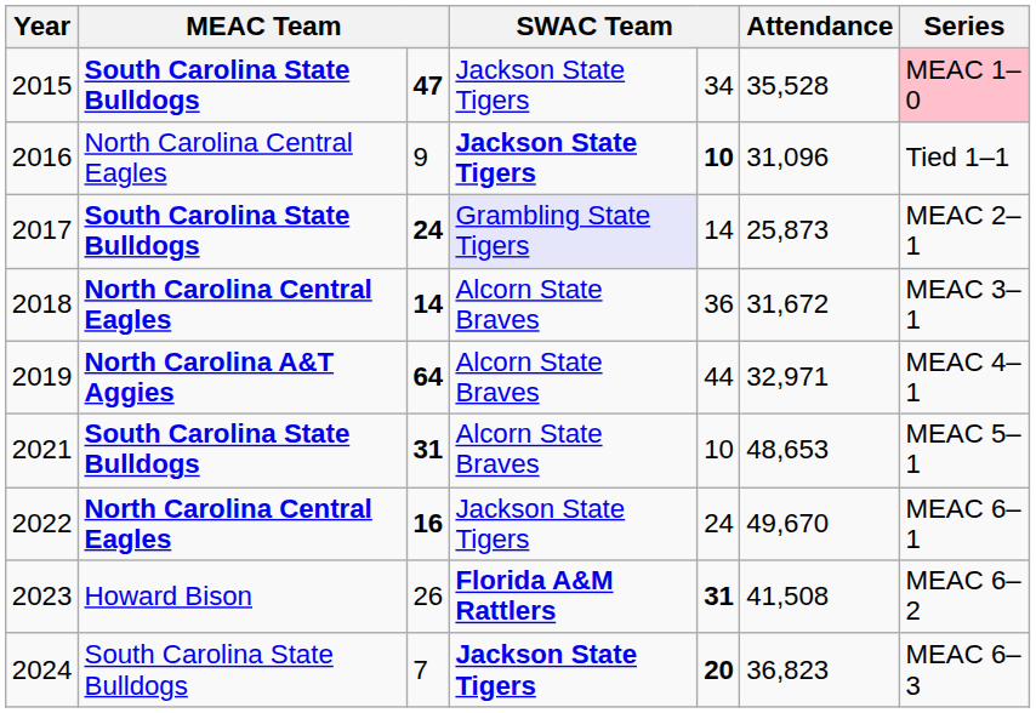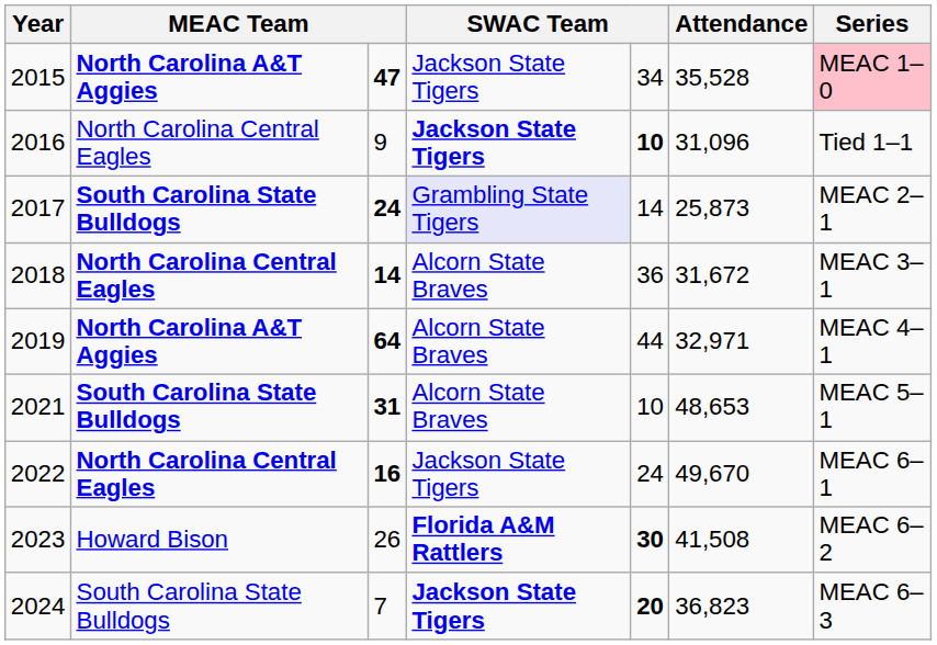 <table class="wikitable">
 <tr>
 <th>Year</th>
 <th colspan="2">MEAC Team</th>
 <th colspan="2">SWAC Team</th>
 <th>Attendance</th>
 <th>Series</th>
 </tr>
 <tr>
 <td>2015</td>
-<td><a href='#'><strong>South Carolina State Bulldogs</strong></a></td>
+<td><a href='#'><strong>North Carolina A&T Aggies</strong></a></td>
 <td><strong>47</strong></td>
 <td><a href='#'>Jackson State Tigers</a></td>
 <td>34</td>
 <td>35,528</td>
 <td style="background: pink;">MEAC 1–0</td>
 </tr>
 <tr>
 <td>2016</td>
 <td><a href='#'>North Carolina Central Eagles</a></td>
 <td>9</td>
 <td><a href='#'><strong>Jackson State Tigers</strong></a></td>
 <td><strong>10</strong></td>
 <td>31,096</td>
 <td>Tied 1–1</td>
 </tr>
 <tr>
 <td>2017</td>
 <td><a href='#'><strong>South Carolina State Bulldogs</strong></a></td>
 <td><strong>24</strong></td>
 <td style="background: lavender;"><a href='#'>Grambling State Tigers</a></td>
 <td>14</td>
 <td>25,873</td>
 <td>MEAC 2–1</td>
 </tr>
 <tr>
 <td>2018</td>
 <td><a href='#'><strong>North Carolina Central Eagles</strong></a></td>
 <td><strong>14</strong></td>
 <td><a href='#'>Alcorn State Braves</a></td>
 <td>36</td>
 <td>31,672</td>
 <td>MEAC 3–1</td>
 </tr>
 <tr>
 <td>2019</td>
 <td><a href='#'><strong>North Carolina A&T Aggies</strong></a></td>
 <td><strong>64</strong></td>
 <td><a href='#'>Alcorn State Braves</a></td>
 <td>44</td>
 <td>32,971</td>
 <td>MEAC 4–1</td>
 </tr>
 <tr>
 <td>2021</td>
 <td><a href='#'><strong>South Carolina State Bulldogs</strong></a></td>
 <td><strong>31</strong></td>
 <td><a href='#'>Alcorn State Braves</a></td>
 <td>10</td>
 <td>48,653</td>
 <td>MEAC 5–1</td>
 </tr>
 <tr>
 <td>2022</td>
 <td><a href='#'><strong>North Carolina Central Eagles</strong></a></td>
 <td><strong>16</strong></td>
 <td><a href='#'>Jackson State Tigers</a></td>
 <td>24 </td>
 <td>49,670</td>
 <td>MEAC 6–1</td>
 </tr>
 <tr>
 <td>2023</td>
 <td><a href='#'>Howard Bison</a></td>
 <td>26</td>
 <td><a href='#'><strong>Florida A&M Rattlers</strong></a></td>
-<td><strong>31</strong></td>
+<td><strong>30</strong></td>
 <td>41,508</td>
 <td>MEAC 6–2</td>
 </tr>
 <tr>
 <td>2024</td>
 <td><a href='#'>South Carolina State Bulldogs</a></td>
 <td>7</td>
 <td><a href='#'><strong>Jackson State Tigers</strong></a></td>
 <td><strong>20</strong></td>
 <td>36,823</td>
 <td>MEAC 6–3</td>
 </tr>
 </table>
